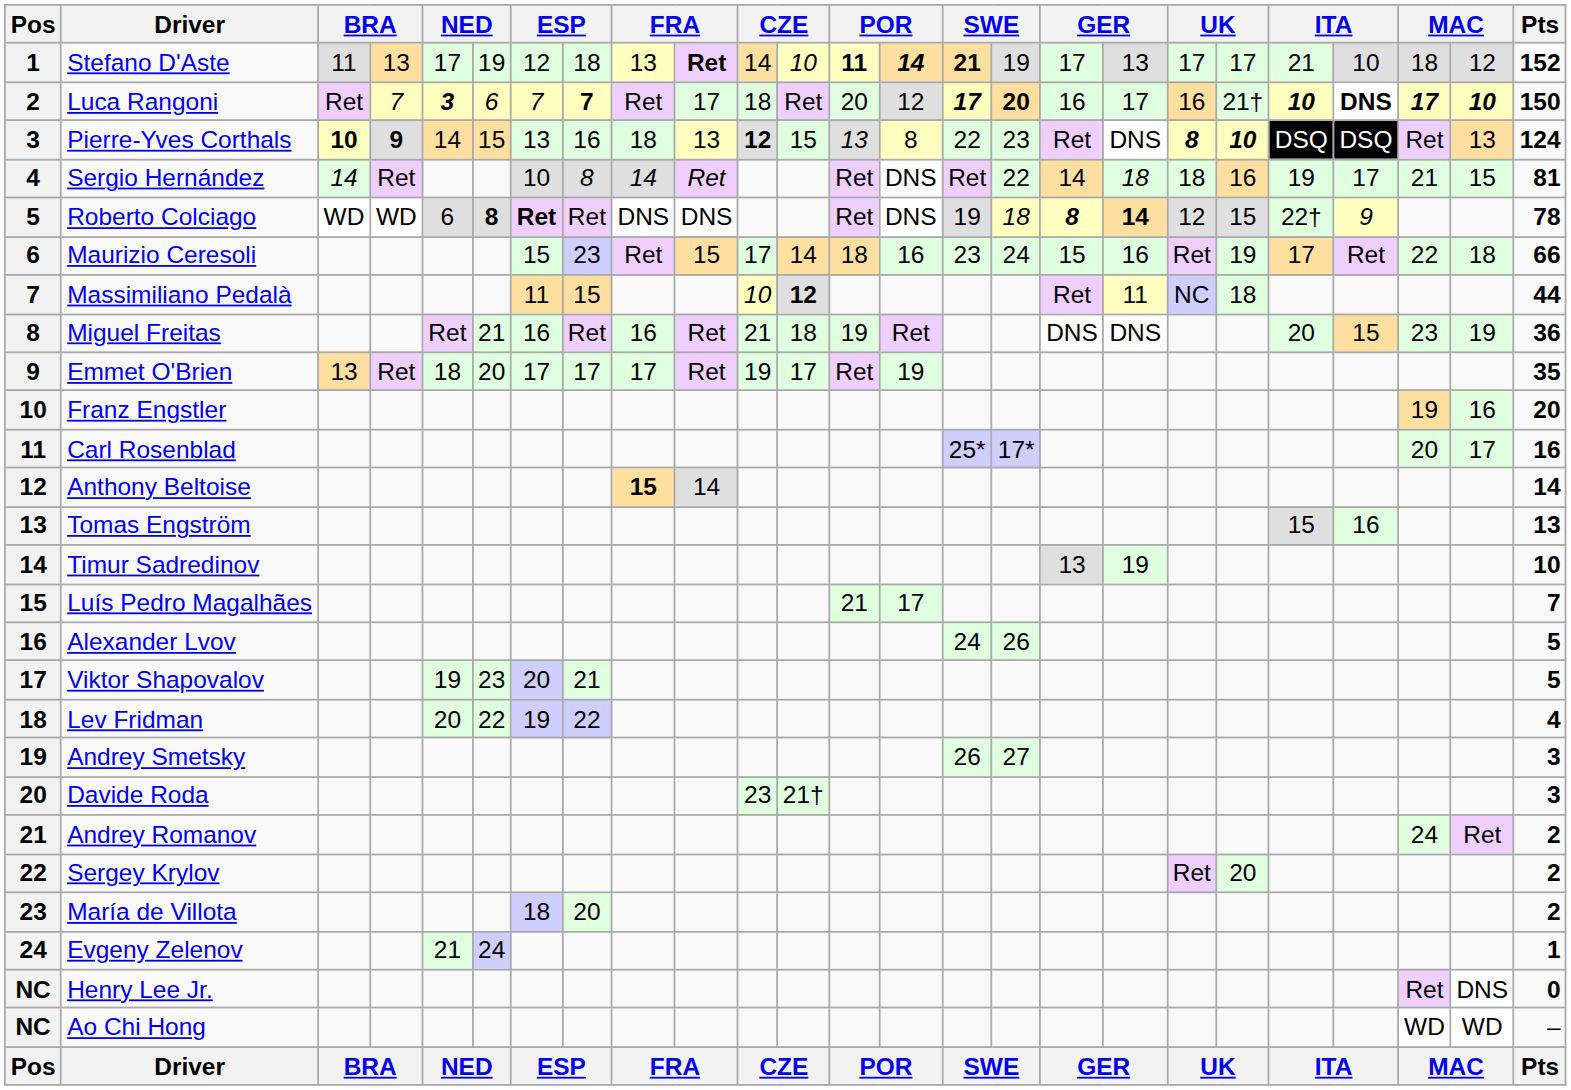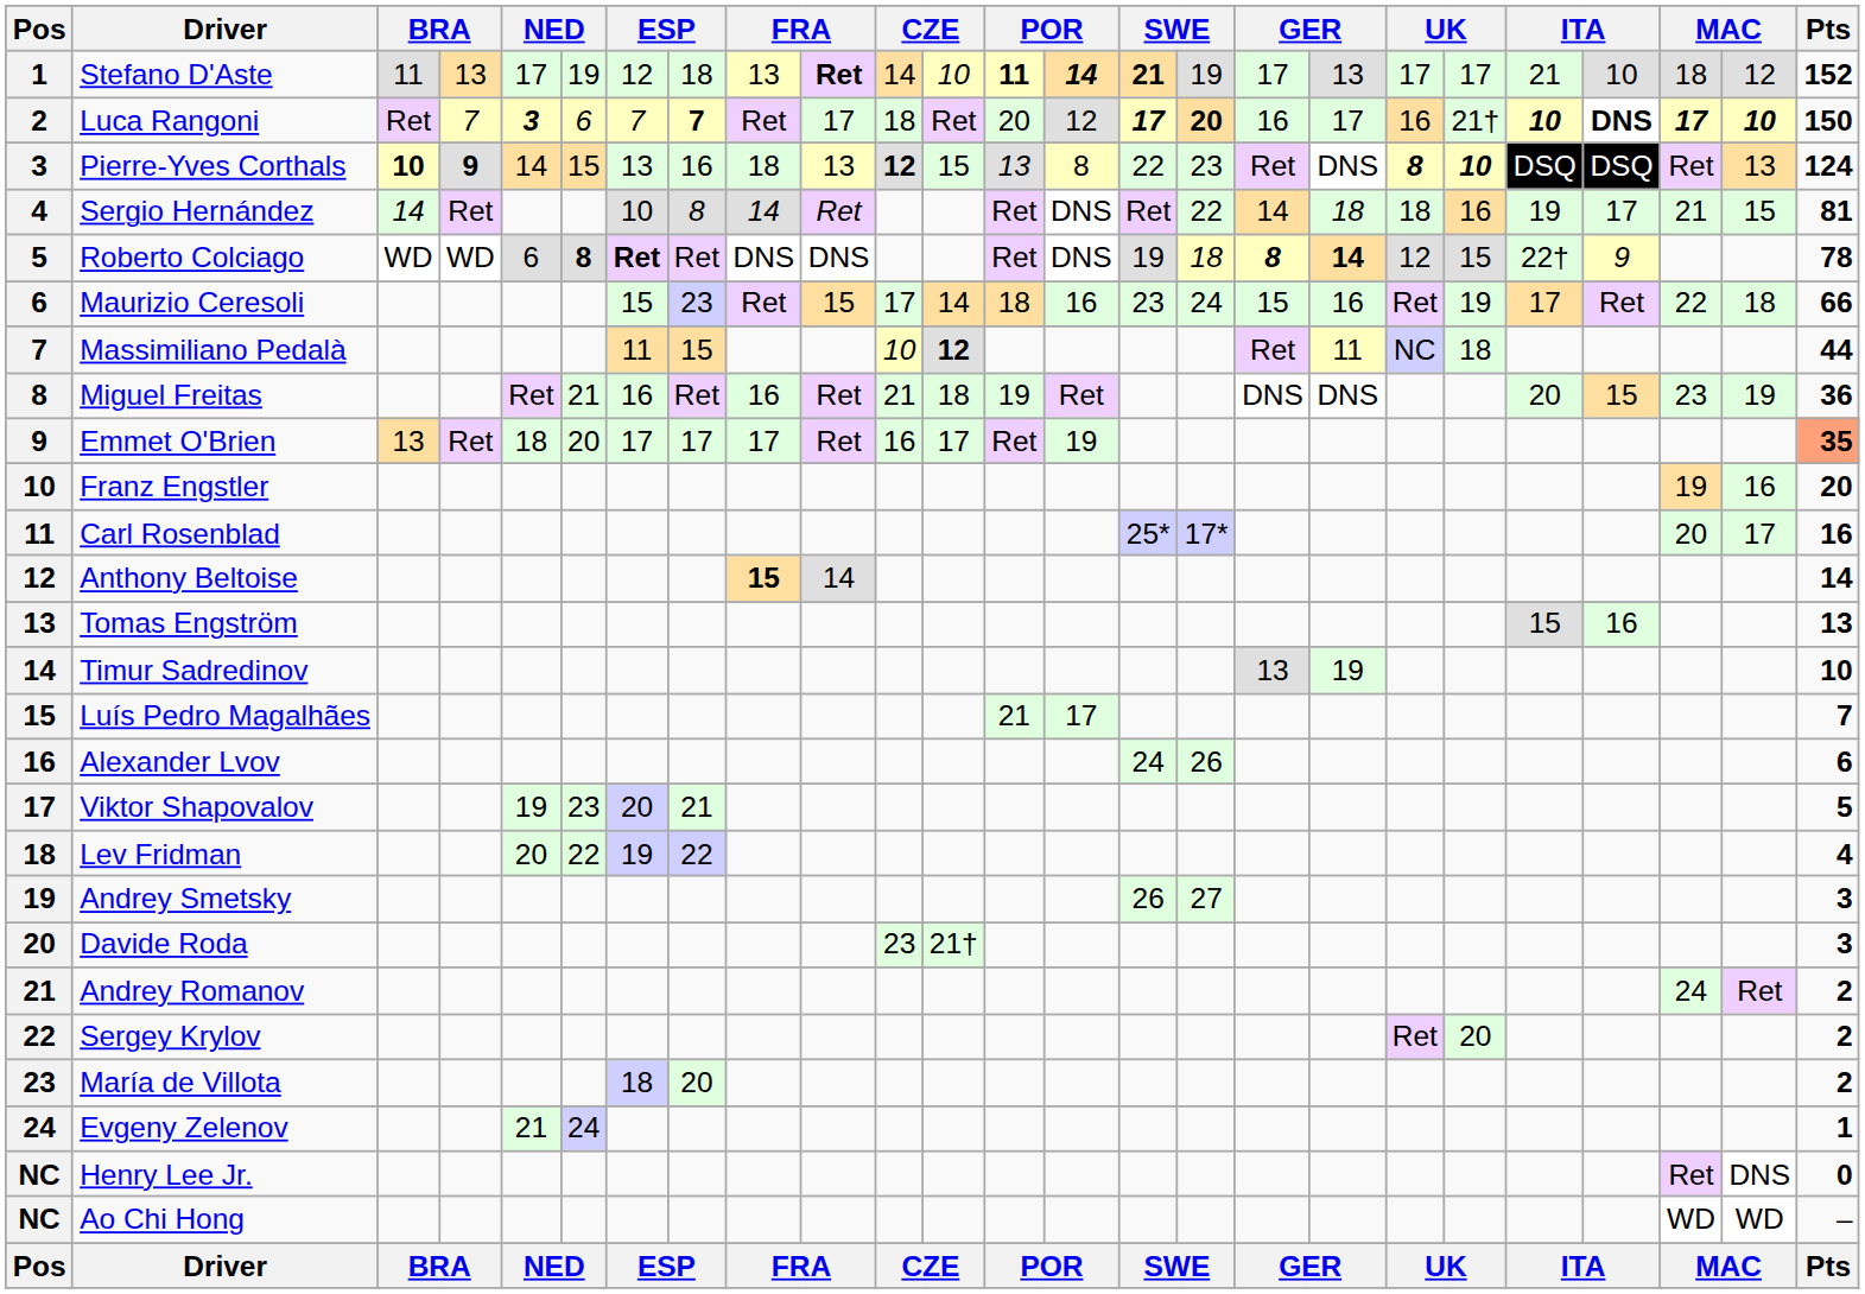 <table class="wikitable" style="font-size: 85%; text-align: center;">
 <tr valign="top">
 <th valign=middle>Pos</th>
 <th valign=middle>Driver</th>
 <th colspan=2><a href='#'>BRA</a><br></th>
 <th colspan=2><a href='#'>NED</a><br></th>
 <th colspan=2><a href='#'>ESP</a><br></th>
 <th colspan=2><a href='#'>FRA</a><br></th>
 <th colspan=2><a href='#'>CZE</a><br></th>
 <th colspan=2><a href='#'>POR</a><br></th>
 <th colspan=2><a href='#'>SWE</a><br></th>
 <th colspan=2><a href='#'>GER</a><br></th>
 <th colspan=2><a href='#'>UK</a><br></th>
 <th colspan=2><a href='#'>ITA</a><br></th>
 <th colspan=2><a href='#'>MAC</a><br></th>
 <th valign=middle>Pts</th>
 </tr>
 <tr>
 <th>1</th>
 <td align="left"> <a href='#'>Stefano D'Aste</a></td>
 <td style="background:#dfdfdf;">11</td>
 <td style="background:#ffdf9f;">13</td>
 <td style="background:#dfffdf;">17</td>
 <td style="background:#dfffdf;">19</td>
 <td style="background:#dfffdf;">12</td>
 <td style="background:#dfffdf;">18</td>
 <td style="background:#ffffbf;">13</td>
 <td style="background:#efcfff;"><strong>Ret</strong></td>
 <td style="background:#ffdf9f;">14</td>
 <td style="background:#ffffbf;"><em>10</em></td>
 <td style="background:#ffffbf;"><strong>11</strong></td>
 <td style="background:#ffdf9f;"><strong><em>14</em></strong></td>
 <td style="background:#ffdf9f;"><strong>21</strong></td>
 <td style="background:#dfdfdf;">19</td>
 <td style="background:#dfffdf;">17</td>
 <td style="background:#dfdfdf;">13</td>
 <td style="background:#dfffdf;">17</td>
 <td style="background:#dfffdf;">17</td>
 <td style="background:#dfffdf;">21</td>
 <td style="background:#dfdfdf;">10</td>
 <td style="background:#dfdfdf;">18</td>
 <td style="background:#dfdfdf;">12</td>
 <td align="right"><strong>152</strong></td>
 </tr>
 <tr>
 <th>2</th>
 <td align="left"> <a href='#'>Luca Rangoni</a></td>
 <td style="background:#efcfff;">Ret</td>
 <td style="background:#ffffbf;"><em>7</em></td>
 <td style="background:#ffffbf;"><strong><em>3</em></strong></td>
 <td style="background:#ffffbf;"><em>6</em></td>
 <td style="background:#ffffbf;"><em>7</em></td>
 <td style="background:#ffffbf;"><strong>7</strong></td>
 <td style="background:#efcfff;">Ret</td>
 <td style="background:#dfffdf;">17</td>
 <td style="background:#dfffdf;">18</td>
 <td style="background:#efcfff;">Ret</td>
 <td style="background:#dfffdf;">20</td>
 <td style="background:#dfdfdf;">12</td>
 <td style="background:#ffffbf;"><strong><em>17</em></strong></td>
 <td style="background:#ffdf9f;"><strong>20</strong></td>
 <td style="background:#dfffdf;">16</td>
 <td style="background:#dfffdf;">17</td>
 <td style="background:#ffdf9f;">16</td>
 <td style="background:#dfffdf;">21†</td>
 <td style="background:#ffffbf;"><strong><em>10</em></strong></td>
 <td style="background:#ffffff;"><strong>DNS</strong></td>
 <td style="background:#ffffbf;"><strong><em>17</em></strong></td>
 <td style="background:#ffffbf;"><strong><em>10</em></strong></td>
 <td align="right"><strong>150</strong></td>
 </tr>
 <tr>
 <th>3</th>
 <td align="left"> <a href='#'>Pierre-Yves Corthals</a></td>
 <td style="background:#ffffbf;"><strong>10</strong></td>
 <td style="background:#dfdfdf;"><strong>9</strong></td>
 <td style="background:#ffdf9f;">14</td>
 <td style="background:#ffdf9f;">15</td>
 <td style="background:#dfffdf;">13</td>
 <td style="background:#dfffdf;">16</td>
 <td style="background:#dfffdf;">18</td>
 <td style="background:#ffffbf;">13</td>
 <td style="background:#dfdfdf;"><strong>12</strong></td>
 <td style="background:#dfffdf;">15</td>
 <td style="background:#dfdfdf;"><em>13</em></td>
 <td style="background:#ffffbf;">8</td>
 <td style="background:#dfffdf;">22</td>
 <td style="background:#dfffdf;">23</td>
 <td style="background:#efcfff;">Ret</td>
 <td style="background:#ffffff;">DNS</td>
 <td style="background:#ffffbf;"><strong><em>8</em></strong></td>
 <td style="background:#ffffbf;"><strong><em>10</em></strong></td>
 <td style="background:black; color:white">DSQ</td>
 <td style="background:black; color:white">DSQ</td>
 <td style="background:#efcfff;">Ret</td>
 <td style="background:#ffdf9f;">13</td>
 <td align="right"><strong>124</strong></td>
 </tr>
 <tr>
 <th>4</th>
 <td align="left"> <a href='#'>Sergio Hernández</a></td>
 <td style="background:#dfffdf;"><em>14</em></td>
 <td style="background:#efcfff;">Ret</td>
 <td></td>
 <td></td>
 <td style="background:#dfdfdf;">10</td>
 <td style="background:#dfdfdf;"><em>8</em></td>
 <td style="background:#dfdfdf;"><em>14</em></td>
 <td style="background:#efcfff;"><em>Ret</em></td>
 <td></td>
 <td></td>
 <td style="background:#efcfff;">Ret</td>
 <td style="background:#ffffff;">DNS</td>
 <td style="background:#efcfff;">Ret</td>
 <td style="background:#dfffdf;">22</td>
 <td style="background:#ffdf9f;">14</td>
 <td style="background:#dfffdf;"><em>18</em></td>
 <td style="background:#dfffdf;">18</td>
 <td style="background:#ffdf9f;">16</td>
 <td style="background:#dfffdf;">19</td>
 <td style="background:#dfffdf;">17</td>
 <td style="background:#dfffdf;">21</td>
 <td style="background:#dfffdf;">15</td>
 <td align="right"><strong>81</strong></td>
 </tr>
 <tr>
 <th>5</th>
 <td align="left"> <a href='#'>Roberto Colciago</a></td>
 <td style="background:#ffffff;">WD</td>
 <td style="background:#ffffff;">WD</td>
 <td style="background:#dfdfdf;">6</td>
 <td style="background:#dfdfdf;"><strong>8</strong></td>
 <td style="background:#efcfff;"><strong>Ret</strong></td>
 <td style="background:#efcfff;">Ret</td>
 <td style="background:#ffffff;">DNS</td>
 <td style="background:#ffffff;">DNS</td>
 <td></td>
 <td></td>
 <td style="background:#efcfff;">Ret</td>
 <td style="background:#ffffff;">DNS</td>
 <td style="background:#dfdfdf;">19</td>
 <td style="background:#ffffbf;"><em>18</em></td>
 <td style="background:#ffffbf;"><strong><em>8</em></strong></td>
 <td style="background:#ffdf9f;"><strong>14</strong></td>
 <td style="background:#dfdfdf;">12</td>
 <td style="background:#dfdfdf;">15</td>
 <td style="background:#dfffdf;">22†</td>
 <td style="background:#ffffbf;"><em>9</em></td>
 <td></td>
 <td></td>
 <td align="right"><strong>78</strong></td>
 </tr>
 <tr>
 <th>6</th>
 <td align="left"> <a href='#'>Maurizio Ceresoli</a></td>
 <td></td>
 <td></td>
 <td></td>
 <td></td>
 <td style="background:#dfffdf;">15</td>
 <td style="background:#cfcfff;">23</td>
 <td style="background:#efcfff;">Ret</td>
 <td style="background:#ffdf9f;">15</td>
 <td style="background:#dfffdf;">17</td>
 <td style="background:#ffdf9f;">14</td>
 <td style="background:#ffdf9f;">18</td>
 <td style="background:#dfffdf;">16</td>
 <td style="background:#dfffdf;">23</td>
 <td style="background:#dfffdf;">24</td>
 <td style="background:#dfffdf;">15</td>
 <td style="background:#dfffdf;">16</td>
 <td style="background:#efcfff;">Ret</td>
 <td style="background:#dfffdf;">19</td>
 <td style="background:#ffdf9f;">17</td>
 <td style="background:#efcfff;">Ret</td>
 <td style="background:#dfffdf;">22</td>
 <td style="background:#dfffdf;">18</td>
 <td align="right"><strong>66</strong></td>
 </tr>
 <tr>
 <th>7</th>
 <td align="left"> <a href='#'>Massimiliano Pedalà</a></td>
 <td></td>
 <td></td>
 <td></td>
 <td></td>
 <td style="background:#ffdf9f;">11</td>
 <td style="background:#ffdf9f;">15</td>
 <td></td>
 <td></td>
 <td style="background:#ffffbf;"><em>10</em></td>
 <td style="background:#dfdfdf;"><strong>12</strong></td>
 <td></td>
 <td></td>
 <td></td>
 <td></td>
 <td style="background:#efcfff;">Ret</td>
 <td style="background:#ffffbf;">11</td>
 <td style="background:#cfcfff;">NC</td>
 <td style="background:#dfffdf;">18</td>
 <td></td>
 <td></td>
 <td></td>
 <td></td>
 <td align="right"><strong>44</strong></td>
 </tr>
 <tr>
 <th>8</th>
 <td align="left"> <a href='#'>Miguel Freitas</a></td>
 <td></td>
 <td></td>
 <td style="background:#efcfff;">Ret</td>
 <td style="background:#dfffdf;">21</td>
 <td style="background:#dfffdf;">16</td>
 <td style="background:#efcfff;">Ret</td>
 <td style="background:#dfffdf;">16</td>
 <td style="background:#efcfff;">Ret</td>
 <td style="background:#dfffdf;">21</td>
 <td style="background:#dfffdf;">18</td>
 <td style="background:#dfffdf;">19</td>
 <td style="background:#efcfff;">Ret</td>
 <td></td>
 <td></td>
 <td style="background:#ffffff;">DNS</td>
 <td style="background:#ffffff;">DNS</td>
 <td></td>
 <td></td>
 <td style="background:#dfffdf;">20</td>
 <td style="background:#ffdf9f;">15</td>
 <td style="background:#dfffdf;">23</td>
 <td style="background:#dfffdf;">19</td>
 <td align="right"><strong>36</strong></td>
 </tr>
 <tr>
 <th>9</th>
 <td align="left"> <a href='#'>Emmet O'Brien</a></td>
 <td style="background:#ffdf9f;">13</td>
 <td style="background:#efcfff;">Ret</td>
 <td style="background:#dfffdf;">18</td>
 <td style="background:#dfffdf;">20</td>
 <td style="background:#dfffdf;">17</td>
 <td style="background:#dfffdf;">17</td>
 <td style="background:#dfffdf;">17</td>
 <td style="background:#efcfff;">Ret</td>
-<td style="background:#dfffdf;">19</td>
+<td style="background:#dfffdf;">16</td>
 <td style="background:#dfffdf;">17</td>
 <td style="background:#efcfff;">Ret</td>
 <td style="background:#dfffdf;">19</td>
 <td></td>
 <td></td>
 <td></td>
 <td></td>
 <td></td>
 <td></td>
 <td></td>
 <td></td>
 <td></td>
 <td></td>
-<td align="right"><strong>35</strong></td>
+<td align="right" style="background: lightsalmon;"><strong>35</strong></td>
 </tr>
 <tr>
 <th>10</th>
 <td align="left"> <a href='#'>Franz Engstler</a></td>
 <td></td>
 <td></td>
 <td></td>
 <td></td>
 <td></td>
 <td></td>
 <td></td>
 <td></td>
 <td></td>
 <td></td>
 <td></td>
 <td></td>
 <td></td>
 <td></td>
 <td></td>
 <td></td>
 <td></td>
 <td></td>
 <td></td>
 <td></td>
 <td style="background:#ffdf9f;">19</td>
 <td style="background:#dfffdf;">16</td>
 <td align="right"><strong>20</strong></td>
 </tr>
 <tr>
 <th>11</th>
 <td align="left"> <a href='#'>Carl Rosenblad</a></td>
 <td></td>
 <td></td>
 <td></td>
 <td></td>
 <td></td>
 <td></td>
 <td></td>
 <td></td>
 <td></td>
 <td></td>
 <td></td>
 <td></td>
 <td style="background:#cfcfff;">25*</td>
 <td style="background:#cfcfff;">17*</td>
 <td></td>
 <td></td>
 <td></td>
 <td></td>
 <td></td>
 <td></td>
 <td style="background:#dfffdf;">20</td>
 <td style="background:#dfffdf;">17</td>
 <td align="right"><strong>16</strong></td>
 </tr>
 <tr>
 <th>12</th>
 <td align="left"> <a href='#'>Anthony Beltoise</a></td>
 <td></td>
 <td></td>
 <td></td>
 <td></td>
 <td></td>
 <td></td>
 <td style="background:#ffdf9f;"><strong>15</strong></td>
 <td style="background:#dfdfdf;">14</td>
 <td></td>
 <td></td>
 <td></td>
 <td></td>
 <td></td>
 <td></td>
 <td></td>
 <td></td>
 <td></td>
 <td></td>
 <td></td>
 <td></td>
 <td></td>
 <td></td>
 <td align="right"><strong>14</strong></td>
 </tr>
 <tr>
 <th>13</th>
 <td align="left"> <a href='#'>Tomas Engström</a></td>
 <td></td>
 <td></td>
 <td></td>
 <td></td>
 <td></td>
 <td></td>
 <td></td>
 <td></td>
 <td></td>
 <td></td>
 <td></td>
 <td></td>
 <td></td>
 <td></td>
 <td></td>
 <td></td>
 <td></td>
 <td></td>
 <td style="background:#dfdfdf;">15</td>
 <td style="background:#dfffdf;">16</td>
 <td></td>
 <td></td>
 <td align="right"><strong>13</strong></td>
 </tr>
 <tr>
 <th>14</th>
 <td align="left"> <a href='#'>Timur Sadredinov</a></td>
 <td></td>
 <td></td>
 <td></td>
 <td></td>
 <td></td>
 <td></td>
 <td></td>
 <td></td>
 <td></td>
 <td></td>
 <td></td>
 <td></td>
 <td></td>
 <td></td>
 <td style="background:#dfdfdf;">13</td>
 <td style="background:#dfffdf;">19</td>
 <td></td>
 <td></td>
 <td></td>
 <td></td>
 <td></td>
 <td></td>
 <td align="right"><strong>10</strong></td>
 </tr>
 <tr>
 <th>15</th>
 <td align="left" nowrap> <a href='#'>Luís Pedro Magalhães</a></td>
 <td></td>
 <td></td>
 <td></td>
 <td></td>
 <td></td>
 <td></td>
 <td></td>
 <td></td>
 <td></td>
 <td></td>
 <td style="background:#dfffdf;">21</td>
 <td style="background:#dfffdf;">17</td>
 <td></td>
 <td></td>
 <td></td>
 <td></td>
 <td></td>
 <td></td>
 <td></td>
 <td></td>
 <td></td>
 <td></td>
 <td align="right"><strong>7</strong></td>
 </tr>
 <tr>
 <th>16</th>
 <td align="left"> <a href='#'>Alexander Lvov</a></td>
 <td></td>
 <td></td>
 <td></td>
 <td></td>
 <td></td>
 <td></td>
 <td></td>
 <td></td>
 <td></td>
 <td></td>
 <td></td>
 <td></td>
 <td style="background:#dfffdf;">24</td>
 <td style="background:#dfffdf;">26</td>
 <td></td>
 <td></td>
 <td></td>
 <td></td>
 <td></td>
 <td></td>
 <td></td>
 <td></td>
-<td align="right"><strong>5</strong></td>
+<td align="right"><strong>6</strong></td>
 </tr>
 <tr>
 <th>17</th>
 <td align="left"> <a href='#'>Viktor Shapovalov</a></td>
 <td></td>
 <td></td>
 <td style="background:#dfffdf;">19</td>
 <td style="background:#dfffdf;">23</td>
 <td style="background:#cfcfff;">20</td>
 <td style="background:#dfffdf;">21</td>
 <td></td>
 <td></td>
 <td></td>
 <td></td>
 <td></td>
 <td></td>
 <td></td>
 <td></td>
 <td></td>
 <td></td>
 <td></td>
 <td></td>
 <td></td>
 <td></td>
 <td></td>
 <td></td>
 <td align="right"><strong>5</strong></td>
 </tr>
 <tr>
 <th>18</th>
 <td align="left"> <a href='#'>Lev Fridman</a></td>
 <td></td>
 <td></td>
 <td style="background:#dfffdf;">20</td>
 <td style="background:#dfffdf;">22</td>
 <td style="background:#cfcfff;">19</td>
 <td style="background:#cfcfff;">22</td>
 <td></td>
 <td></td>
 <td></td>
 <td></td>
 <td></td>
 <td></td>
 <td></td>
 <td></td>
 <td></td>
 <td></td>
 <td></td>
 <td></td>
 <td></td>
 <td></td>
 <td></td>
 <td></td>
 <td align="right"><strong>4</strong></td>
 </tr>
 <tr>
 <th>19</th>
 <td align="left"> <a href='#'>Andrey Smetsky</a></td>
 <td></td>
 <td></td>
 <td></td>
 <td></td>
 <td></td>
 <td></td>
 <td></td>
 <td></td>
 <td></td>
 <td></td>
 <td></td>
 <td></td>
 <td style="background:#dfffdf;">26</td>
 <td style="background:#dfffdf;">27</td>
 <td></td>
 <td></td>
 <td></td>
 <td></td>
 <td></td>
 <td></td>
 <td></td>
 <td></td>
 <td align="right"><strong>3</strong></td>
 </tr>
 <tr>
 <th>20</th>
 <td align="left"> <a href='#'>Davide Roda</a></td>
 <td></td>
 <td></td>
 <td></td>
 <td></td>
 <td></td>
 <td></td>
 <td></td>
 <td></td>
 <td style="background:#dfffdf;">23</td>
 <td style="background:#dfffdf;">21†</td>
 <td></td>
 <td></td>
 <td></td>
 <td></td>
 <td></td>
 <td></td>
 <td></td>
 <td></td>
 <td></td>
 <td></td>
 <td></td>
 <td></td>
 <td align="right"><strong>3</strong></td>
 </tr>
 <tr>
 <th>21</th>
 <td align="left"> <a href='#'>Andrey Romanov</a></td>
 <td></td>
 <td></td>
 <td></td>
 <td></td>
 <td></td>
 <td></td>
 <td></td>
 <td></td>
 <td></td>
 <td></td>
 <td></td>
 <td></td>
 <td></td>
 <td></td>
 <td></td>
 <td></td>
 <td></td>
 <td></td>
 <td></td>
 <td></td>
 <td style="background:#dfffdf;">24</td>
 <td style="background:#efcfff;">Ret</td>
 <td align="right"><strong>2</strong></td>
 </tr>
 <tr>
 <th>22</th>
 <td align="left"> <a href='#'>Sergey Krylov</a></td>
 <td></td>
 <td></td>
 <td></td>
 <td></td>
 <td></td>
 <td></td>
 <td></td>
 <td></td>
 <td></td>
 <td></td>
 <td></td>
 <td></td>
 <td></td>
 <td></td>
 <td></td>
 <td></td>
 <td style="background:#efcfff;">Ret</td>
 <td style="background:#dfffdf;">20</td>
 <td></td>
 <td></td>
 <td></td>
 <td></td>
 <td align="right"><strong>2</strong></td>
 </tr>
 <tr>
 <th>23</th>
 <td align="left"> <a href='#'>María de Villota</a></td>
 <td></td>
 <td></td>
 <td></td>
 <td></td>
 <td style="background:#cfcfff;">18</td>
 <td style="background:#dfffdf;">20</td>
 <td></td>
 <td></td>
 <td></td>
 <td></td>
 <td></td>
 <td></td>
 <td></td>
 <td></td>
 <td></td>
 <td></td>
 <td></td>
 <td></td>
 <td></td>
 <td></td>
 <td></td>
 <td></td>
 <td align="right"><strong>2</strong></td>
 </tr>
 <tr>
 <th>24</th>
 <td align="left"> <a href='#'>Evgeny Zelenov</a></td>
 <td></td>
 <td></td>
 <td style="background:#dfffdf;">21</td>
 <td style="background:#cfcfff;">24</td>
 <td></td>
 <td></td>
 <td></td>
 <td></td>
 <td></td>
 <td></td>
 <td></td>
 <td></td>
 <td></td>
 <td></td>
 <td></td>
 <td></td>
 <td></td>
 <td></td>
 <td></td>
 <td></td>
 <td></td>
 <td></td>
 <td align="right"><strong>1</strong></td>
 </tr>
 <tr>
 <th>NC</th>
 <td align="left"> <a href='#'>Henry Lee Jr.</a></td>
 <td></td>
 <td></td>
 <td></td>
 <td></td>
 <td></td>
 <td></td>
 <td></td>
 <td></td>
 <td></td>
 <td></td>
 <td></td>
 <td></td>
 <td></td>
 <td></td>
 <td></td>
 <td></td>
 <td></td>
 <td></td>
 <td></td>
 <td></td>
 <td style="background:#efcfff;">Ret</td>
 <td style="background:#ffffff;">DNS</td>
 <td align="right"><strong>0</strong></td>
 </tr>
 <tr>
 <th>NC</th>
 <td align="left"> <a href='#'>Ao Chi Hong</a></td>
 <td></td>
 <td></td>
 <td></td>
 <td></td>
 <td></td>
 <td></td>
 <td></td>
 <td></td>
 <td></td>
 <td></td>
 <td></td>
 <td></td>
 <td></td>
 <td></td>
 <td></td>
 <td></td>
 <td></td>
 <td></td>
 <td></td>
 <td></td>
 <td style="background:#ffffff;">WD</td>
 <td style="background:#ffffff;">WD</td>
 <td align="right">–</td>
 </tr>
 <tr>
 <th valign=middle>Pos</th>
 <th valign=middle>Driver</th>
 <th colspan=2><a href='#'>BRA</a><br></th>
 <th colspan=2><a href='#'>NED</a><br></th>
 <th colspan=2><a href='#'>ESP</a><br></th>
 <th colspan=2><a href='#'>FRA</a><br></th>
 <th colspan=2><a href='#'>CZE</a><br></th>
 <th colspan=2><a href='#'>POR</a><br></th>
 <th colspan=2><a href='#'>SWE</a><br></th>
 <th colspan=2><a href='#'>GER</a><br></th>
 <th colspan=2><a href='#'>UK</a><br></th>
 <th colspan=2><a href='#'>ITA</a><br></th>
 <th colspan=2><a href='#'>MAC</a><br></th>
 <th valign=middle>Pts</th>
 </tr>
 </table>
